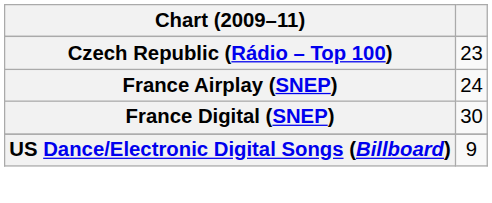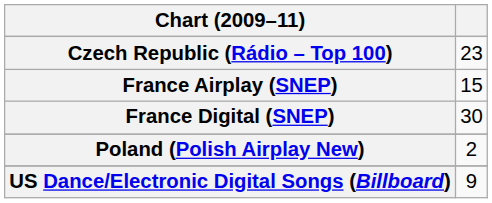 <table class="wikitable sortable plainrowheaders">
 <tr>
 <th scope="col">Chart (2009–11)</th>
 <th scope="col"></th>
 </tr>
 <tr>
 </tr>
 <tr>
 </tr>
 <tr>
 </tr>
 <tr>
 </tr>
 <tr>
 </tr>
 <tr>
 <th scope="row">Czech Republic (<a href='#'>Rádio – Top 100</a>)</th>
 <td align="center">23</td>
 </tr>
 <tr>
 <th scope="row">France Airplay (<a href='#'>SNEP</a>)</th>
-<td align="center">24</td>
+<td align="center">15</td>
 </tr>
 <tr>
 <th scope="row">France Digital (<a href='#'>SNEP</a>)</th>
 <td align="center">30</td>
 </tr>
 <tr>
 </tr>
 <tr>
+</tr>
+<tr>
+<th scope="row">Poland (<a href='#'>Polish Airplay New</a>)</th>
+<td align="center">2</td>
 </tr>
 <tr>
 </tr>
 <tr>
 </tr>
 <tr>
 </tr>
 <tr>
 </tr>
 <tr>
 </tr>
 <tr>
 <th scope="row">US <a href='#'>Dance/Electronic Digital Songs</a> (<em><a href='#'>Billboard</a></em>)</th>
 <td align="center">9</td>
 </tr>
 </table>
